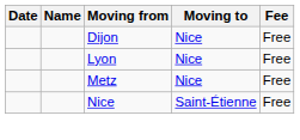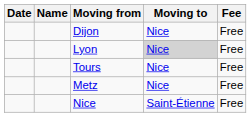 <table class="wikitable sortable">
 <tr>
 <th>Date</th>
 <th>Name</th>
 <th>Moving from</th>
 <th>Moving to</th>
 <th>Fee</th>
 </tr>
 <tr>
 <td><strong></strong></td>
 <td> </td>
 <td><a href='#'>Dijon</a></td>
 <td><a href='#'>Nice</a></td>
 <td>Free</td>
 </tr>
 <tr>
 <td><strong></strong></td>
 <td> </td>
 <td><a href='#'>Lyon</a></td>
+<td style="background: lightgrey;"><a href='#'>Nice</a></td>
+<td>Free</td>
+</tr>
+<tr>
+<td><strong></strong></td>
+<td> </td>
+<td><a href='#'>Tours</a></td>
 <td><a href='#'>Nice</a></td>
 <td>Free</td>
 </tr>
 <tr>
 <td><strong></strong></td>
 <td> </td>
 <td><a href='#'>Metz</a></td>
 <td><a href='#'>Nice</a></td>
 <td>Free</td>
 </tr>
 <tr>
 <td><strong></strong></td>
 <td> </td>
 <td><a href='#'>Nice</a></td>
 <td><a href='#'>Saint-Étienne</a></td>
 <td>Free</td>
 </tr>
 </table>
